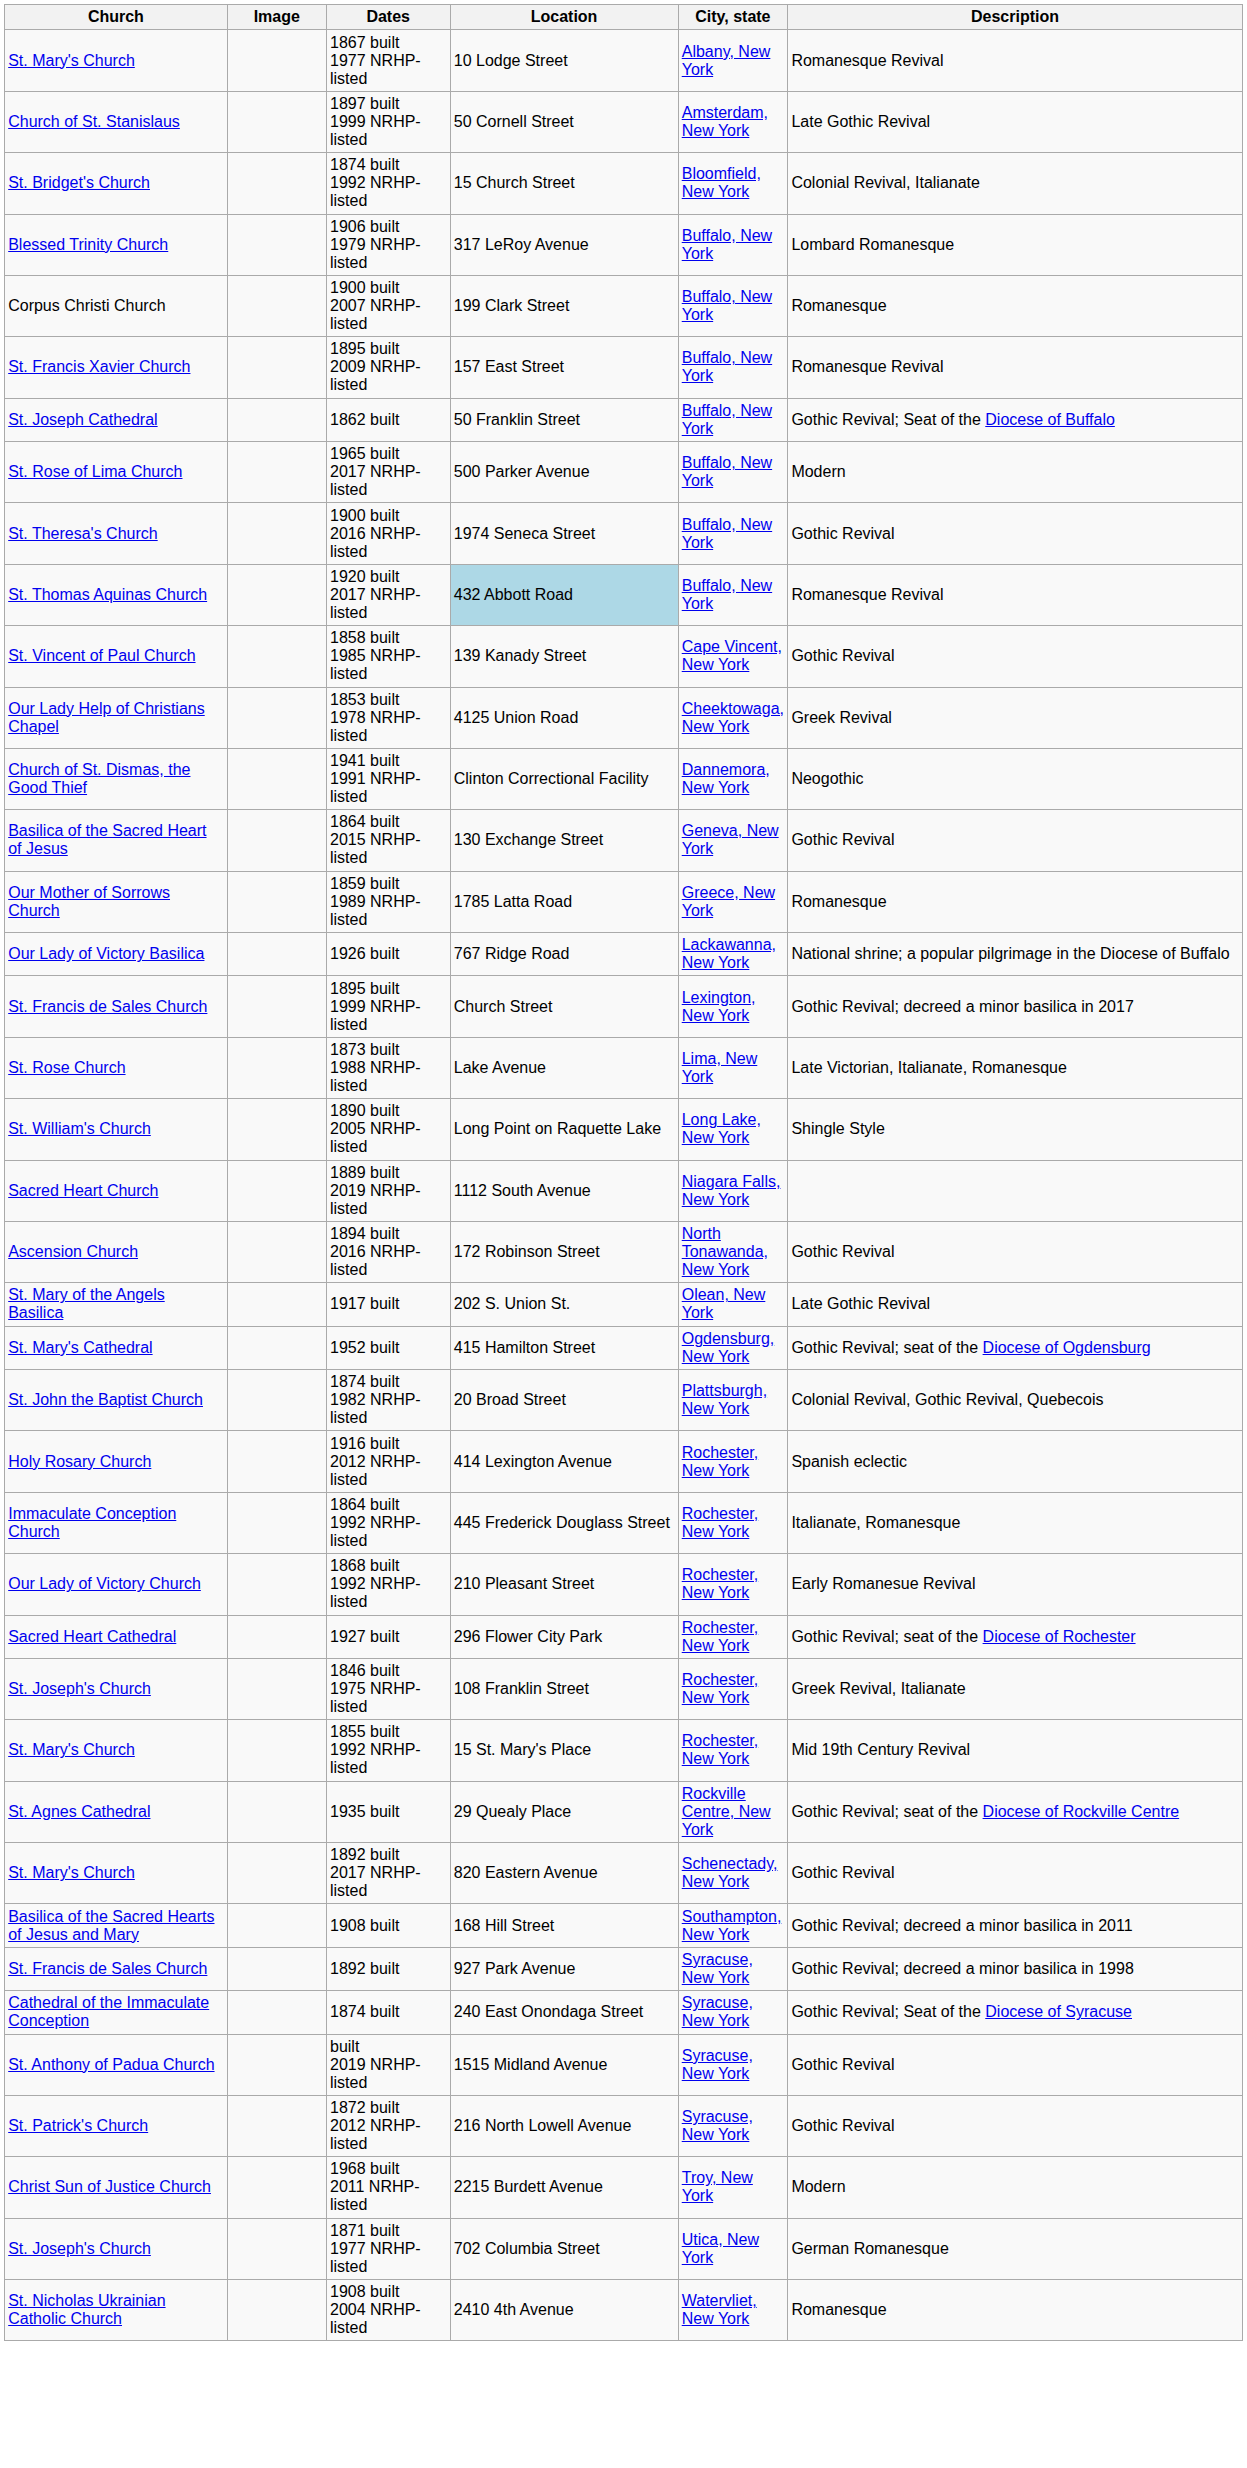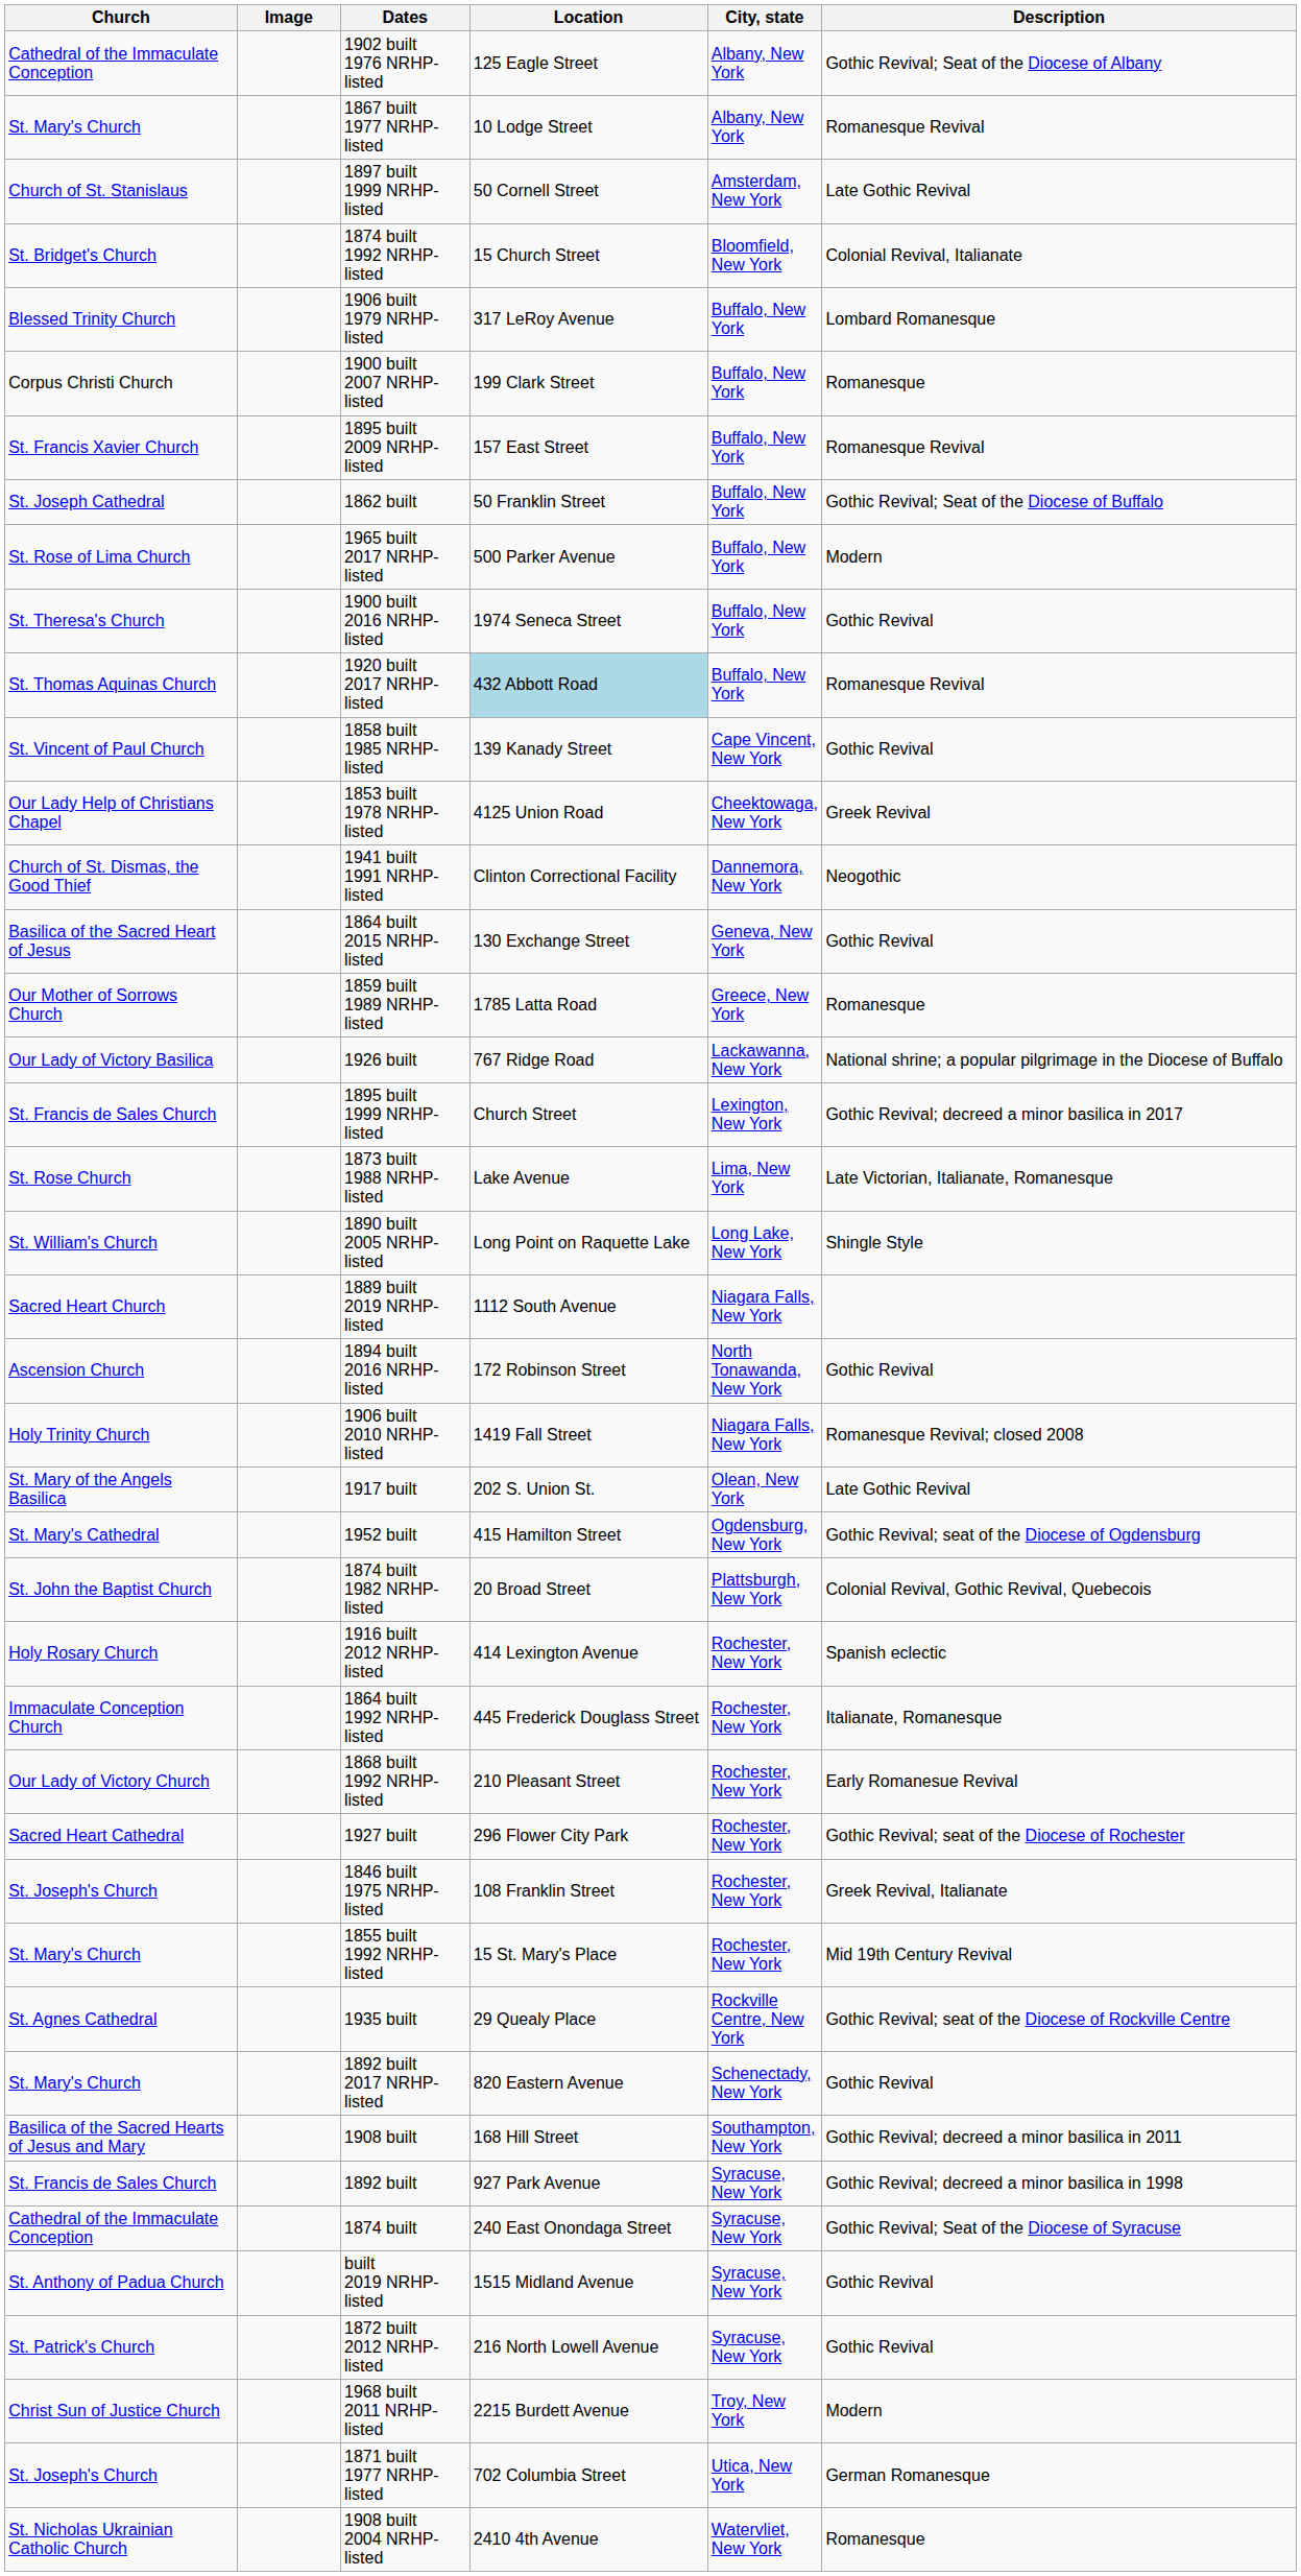 <table class="wikitable sortable" style="width:98%">
 <tr>
 <th width = 18%><strong>Church</strong></th>
 <th width = 8% class="unsortable"><strong>Image</strong></th>
 <th width = 10%><strong>Dates</strong></th>
 <th><strong>Location</strong></th>
 <th width = 8%><strong>City, state</strong></th>
 <th class="unsortable"><strong>Description</strong></th>
+</tr>
+<tr>
+<td><a href='#'>Cathedral of the Immaculate Conception</a></td>
+<td></td>
+<td>1902 built<br>1976 NRHP-listed</td>
+<td>125 Eagle Street<br><small></small></td>
+<td><a href='#'>Albany, New York</a></td>
+<td>Gothic Revival; Seat of the <a href='#'>Diocese of Albany</a></td>
 </tr>
 <tr>
 <td><a href='#'>St. Mary's Church</a></td>
 <td></td>
 <td>1867 built<br>1977 NRHP-listed</td>
 <td>10 Lodge Street<br><small></small></td>
 <td><a href='#'>Albany, New York</a></td>
 <td>Romanesque Revival</td>
 </tr>
 <tr>
 <td><a href='#'>Church of St. Stanislaus</a></td>
 <td></td>
 <td>1897 built<br>1999 NRHP-listed</td>
 <td>50 Cornell Street<br><small></small></td>
 <td><a href='#'>Amsterdam, New York</a></td>
 <td>Late Gothic Revival</td>
 </tr>
 <tr>
 <td><a href='#'>St. Bridget's Church</a></td>
 <td></td>
 <td>1874 built<br>1992 NRHP-listed</td>
 <td>15 Church Street<br><small></small></td>
 <td><a href='#'>Bloomfield, New York</a></td>
 <td>Colonial Revival, Italianate</td>
 </tr>
 <tr>
 <td><a href='#'>Blessed Trinity Church</a></td>
 <td></td>
 <td>1906 built<br>1979 NRHP-listed</td>
 <td>317 LeRoy Avenue<br><small></small></td>
 <td><a href='#'>Buffalo, New York</a></td>
 <td>Lombard Romanesque</td>
 </tr>
 <tr>
 <td>Corpus Christi Church</td>
 <td></td>
 <td>1900 built<br>2007 NRHP-listed</td>
 <td>199 Clark Street<br><small></small></td>
 <td><a href='#'>Buffalo, New York</a></td>
 <td>Romanesque</td>
 </tr>
 <tr>
 <td><a href='#'>St. Francis Xavier Church</a></td>
 <td></td>
 <td>1895 built<br>2009 NRHP-listed</td>
 <td>157 East Street<br><small></small></td>
 <td><a href='#'>Buffalo, New York</a></td>
 <td>Romanesque Revival</td>
 </tr>
 <tr>
 <td><a href='#'>St. Joseph Cathedral</a></td>
 <td></td>
 <td>1862 built</td>
 <td>50 Franklin Street<br><small></small></td>
 <td><a href='#'>Buffalo, New York</a></td>
 <td>Gothic Revival; Seat of the <a href='#'>Diocese of Buffalo</a></td>
 </tr>
 <tr>
 <td><a href='#'>St. Rose of Lima Church</a></td>
 <td></td>
 <td>1965 built<br>2017 NRHP-listed</td>
 <td>500 Parker Avenue<br><small></small></td>
 <td><a href='#'>Buffalo, New York</a></td>
 <td>Modern</td>
 </tr>
 <tr>
 <td><a href='#'>St. Theresa's Church</a></td>
 <td></td>
 <td>1900 built<br>2016 NRHP-listed</td>
 <td>1974 Seneca Street<br><small></small></td>
 <td><a href='#'>Buffalo, New York</a></td>
 <td>Gothic Revival</td>
 </tr>
 <tr>
 <td><a href='#'>St. Thomas Aquinas Church</a></td>
 <td></td>
 <td>1920 built<br>2017 NRHP-listed</td>
 <td style="background: lightblue;">432 Abbott Road<br><small></small></td>
 <td><a href='#'>Buffalo, New York</a></td>
 <td>Romanesque Revival</td>
 </tr>
 <tr>
 <td><a href='#'>St. Vincent of Paul Church</a></td>
 <td></td>
 <td>1858 built<br>1985 NRHP-listed</td>
 <td>139 Kanady Street<br><small></small></td>
 <td><a href='#'>Cape Vincent, New York</a></td>
 <td>Gothic Revival</td>
 </tr>
 <tr>
 <td><a href='#'>Our Lady Help of Christians Chapel</a></td>
 <td></td>
 <td>1853 built<br>1978 NRHP-listed</td>
 <td>4125 Union Road<br><small></small></td>
 <td><a href='#'>Cheektowaga, New York</a></td>
 <td>Greek Revival</td>
 </tr>
 <tr>
 <td><a href='#'>Church of St. Dismas, the Good Thief</a></td>
 <td></td>
 <td>1941 built<br>1991 NRHP-listed</td>
 <td>Clinton Correctional Facility<br><small></small></td>
 <td><a href='#'>Dannemora, New York</a></td>
 <td>Neogothic</td>
 </tr>
 <tr>
 <td><a href='#'>Basilica of the Sacred Heart of Jesus</a></td>
 <td></td>
 <td>1864 built<br>2015 NRHP-listed</td>
 <td>130 Exchange Street<br><small></small></td>
 <td><a href='#'>Geneva, New York</a></td>
 <td>Gothic Revival</td>
 </tr>
 <tr>
 <td><a href='#'>Our Mother of Sorrows Church</a></td>
 <td></td>
 <td>1859 built<br>1989 NRHP-listed</td>
 <td>1785 Latta Road<br><small></small></td>
 <td><a href='#'>Greece, New York</a></td>
 <td>Romanesque</td>
 </tr>
 <tr>
 <td><a href='#'>Our Lady of Victory Basilica</a></td>
 <td></td>
 <td>1926 built</td>
 <td>767 Ridge Road<br><small></small></td>
 <td><a href='#'>Lackawanna, New York</a></td>
 <td>National shrine; a popular pilgrimage in the Diocese of Buffalo</td>
 </tr>
 <tr>
 <td><a href='#'>St. Francis de Sales Church</a></td>
 <td></td>
 <td>1895 built<br>1999 NRHP-listed</td>
 <td>Church Street<br><small></small></td>
 <td><a href='#'>Lexington, New York</a></td>
 <td>Gothic Revival; decreed a minor basilica in 2017</td>
 </tr>
 <tr>
 <td><a href='#'>St. Rose Church</a></td>
 <td></td>
 <td>1873 built<br>1988 NRHP-listed</td>
 <td>Lake Avenue<br><small></small></td>
 <td><a href='#'>Lima, New York</a></td>
 <td>Late Victorian, Italianate, Romanesque</td>
 </tr>
 <tr>
 <td><a href='#'>St. William's Church</a></td>
 <td></td>
 <td>1890 built<br>2005 NRHP-listed</td>
 <td>Long Point on Raquette Lake<br><small></small></td>
 <td><a href='#'>Long Lake, New York</a></td>
 <td>Shingle Style</td>
 </tr>
 <tr>
 <td><a href='#'>Sacred Heart Church</a></td>
 <td></td>
 <td>1889 built<br>2019 NRHP-listed</td>
 <td>1112 South Avenue<br><small></small></td>
 <td><a href='#'>Niagara Falls, New York</a></td>
 <td></td>
 </tr>
 <tr>
 <td><a href='#'>Ascension Church</a></td>
 <td></td>
 <td>1894 built<br>2016 NRHP-listed</td>
 <td>172 Robinson Street<br><small></small></td>
 <td><a href='#'>North Tonawanda, New York</a></td>
 <td>Gothic Revival</td>
 </tr>
 <tr>
+<td><a href='#'>Holy Trinity Church</a></td>
+<td></td>
+<td>1906 built<br>2010 NRHP-listed</td>
+<td>1419 Fall Street<br><small></small></td>
+<td><a href='#'>Niagara Falls, New York</a></td>
+<td>Romanesque Revival; closed 2008</td>
+</tr>
+<tr>
 <td><a href='#'>St. Mary of the Angels Basilica</a></td>
 <td></td>
 <td>1917 built</td>
 <td>202 S. Union St.<br><small></small></td>
 <td><a href='#'>Olean, New York</a></td>
 <td>Late Gothic Revival</td>
 </tr>
 <tr>
 <td><a href='#'>St. Mary's Cathedral</a></td>
 <td></td>
 <td>1952 built</td>
 <td>415 Hamilton Street<br><small></small></td>
 <td><a href='#'>Ogdensburg, New York</a></td>
 <td>Gothic Revival; seat of the <a href='#'>Diocese of Ogdensburg</a></td>
 </tr>
 <tr>
 <td><a href='#'>St. John the Baptist Church</a></td>
 <td></td>
 <td>1874 built<br>1982 NRHP-listed</td>
 <td>20 Broad Street<br><small></small></td>
 <td><a href='#'>Plattsburgh, New York</a></td>
 <td>Colonial Revival, Gothic Revival, Quebecois</td>
 </tr>
 <tr>
 <td><a href='#'>Holy Rosary Church</a></td>
 <td></td>
 <td>1916 built<br>2012 NRHP-listed</td>
 <td>414 Lexington Avenue<br><small></small></td>
 <td><a href='#'>Rochester, New York</a></td>
 <td>Spanish eclectic</td>
 </tr>
 <tr>
 <td><a href='#'>Immaculate Conception Church</a></td>
 <td></td>
 <td>1864 built<br>1992 NRHP-listed</td>
 <td>445 Frederick Douglass Street<br><small></small></td>
 <td><a href='#'>Rochester, New York</a></td>
 <td>Italianate, Romanesque</td>
 </tr>
 <tr>
 <td><a href='#'>Our Lady of Victory Church</a></td>
 <td></td>
 <td>1868 built<br>1992 NRHP-listed</td>
 <td>210 Pleasant Street<br><small></small></td>
 <td><a href='#'>Rochester, New York</a></td>
 <td>Early Romanesue Revival</td>
 </tr>
 <tr>
 <td><a href='#'>Sacred Heart Cathedral</a></td>
 <td></td>
 <td>1927 built</td>
 <td>296 Flower City Park<br><small></small></td>
 <td><a href='#'>Rochester, New York</a></td>
 <td>Gothic Revival; seat of the <a href='#'>Diocese of Rochester</a></td>
 </tr>
 <tr>
 <td><a href='#'>St. Joseph's Church</a></td>
 <td></td>
 <td>1846 built<br>1975 NRHP-listed</td>
 <td>108 Franklin Street<br><small></small></td>
 <td><a href='#'>Rochester, New York</a></td>
 <td>Greek Revival, Italianate</td>
 </tr>
 <tr>
 <td><a href='#'>St. Mary's Church</a></td>
 <td></td>
 <td>1855 built<br>1992 NRHP-listed</td>
 <td>15 St. Mary's Place<br><small></small></td>
 <td><a href='#'>Rochester, New York</a></td>
 <td>Mid 19th Century Revival</td>
 </tr>
 <tr>
 <td><a href='#'>St. Agnes Cathedral</a></td>
 <td></td>
 <td>1935 built</td>
 <td>29 Quealy Place<br><small></small></td>
 <td><a href='#'>Rockville Centre, New York</a></td>
 <td>Gothic Revival; seat of the <a href='#'>Diocese of Rockville Centre</a></td>
 </tr>
 <tr>
 <td><a href='#'>St. Mary's Church</a></td>
 <td></td>
 <td>1892 built<br>2017 NRHP-listed</td>
 <td>820 Eastern Avenue<br><small></small></td>
 <td><a href='#'>Schenectady, New York</a></td>
 <td>Gothic Revival</td>
 </tr>
 <tr>
 <td><a href='#'>Basilica of the Sacred Hearts of Jesus and Mary</a></td>
 <td></td>
 <td>1908 built</td>
 <td>168 Hill Street<br><small></small></td>
 <td><a href='#'>Southampton, New York</a></td>
 <td>Gothic Revival; decreed a minor basilica in 2011</td>
 </tr>
 <tr>
 <td><a href='#'>St. Francis de Sales Church</a></td>
 <td></td>
 <td>1892 built</td>
 <td>927 Park Avenue<br><small></small></td>
 <td><a href='#'>Syracuse, New York</a></td>
 <td>Gothic Revival; decreed a minor basilica in 1998</td>
 </tr>
 <tr>
 <td><a href='#'>Cathedral of the Immaculate Conception</a></td>
 <td></td>
 <td>1874 built</td>
 <td>240 East Onondaga Street<br><small></small></td>
 <td><a href='#'>Syracuse, New York</a></td>
 <td>Gothic Revival; Seat of the <a href='#'>Diocese of Syracuse</a></td>
 </tr>
 <tr>
 <td><a href='#'>St. Anthony of Padua Church</a></td>
 <td></td>
 <td>built<br>2019 NRHP-listed</td>
 <td>1515 Midland Avenue<br><small></small></td>
 <td><a href='#'>Syracuse, New York</a></td>
 <td>Gothic Revival</td>
 </tr>
 <tr>
 <td><a href='#'>St. Patrick's Church</a></td>
 <td></td>
 <td>1872 built<br>2012 NRHP-listed</td>
 <td>216 North Lowell Avenue<br><small></small></td>
 <td><a href='#'>Syracuse, New York</a></td>
 <td>Gothic Revival</td>
 </tr>
 <tr>
 <td><a href='#'>Christ Sun of Justice Church</a></td>
 <td></td>
 <td>1968 built<br>2011 NRHP-listed</td>
 <td>2215 Burdett Avenue<br><small></small></td>
 <td><a href='#'>Troy, New York</a></td>
 <td>Modern</td>
 </tr>
 <tr>
 <td><a href='#'>St. Joseph's Church</a></td>
 <td></td>
 <td>1871 built<br>1977 NRHP-listed</td>
 <td>702 Columbia Street<br><small></small></td>
 <td><a href='#'>Utica, New York</a></td>
 <td>German Romanesque</td>
 </tr>
 <tr>
 <td><a href='#'>St. Nicholas Ukrainian Catholic Church</a></td>
 <td></td>
 <td>1908 built<br>2004 NRHP-listed</td>
 <td>2410 4th Avenue<br><small></small></td>
 <td><a href='#'>Watervliet, New York</a></td>
 <td>Romanesque</td>
 </tr>
 </table>
